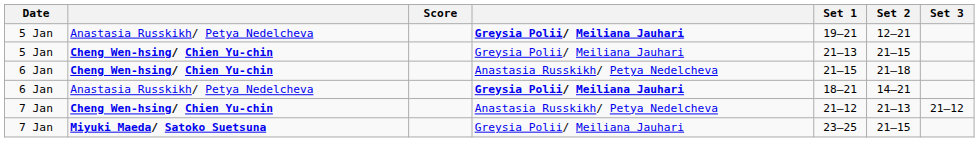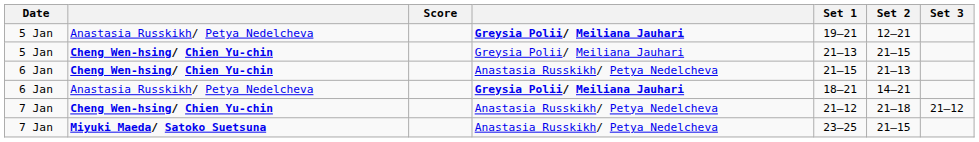 <table class="wikitable" style="text-align: center; font-size:90% ">
 <tr>
 <th width="60">Date</th>
 <th align="right" width="350"></th>
 <th width="60">Score</th>
 <th align="left" width="350"></th>
 <th width="50">Set 1</th>
 <th width="50">Set 2</th>
 <th width="50">Set 3</th>
 </tr>
 <tr>
 <td>5 Jan</td>
 <td align=left> <a href='#'>Anastasia Russkikh</a>/ <a href='#'>Petya Nedelcheva</a></td>
 <td align=center></td>
 <td align=left><strong> <a href='#'>Greysia Polii</a>/ <a href='#'>Meiliana Jauhari</a></strong></td>
 <td>19–21</td>
 <td>12–21</td>
 <td></td>
 </tr>
 <tr>
 <td>5 Jan</td>
 <td align=left><strong> <a href='#'>Cheng Wen-hsing</a>/ <a href='#'>Chien Yu-chin</a></strong></td>
 <td align=center></td>
 <td align=left> <a href='#'>Greysia Polii</a>/ <a href='#'>Meiliana Jauhari</a></td>
 <td>21–13</td>
 <td>21–15</td>
 <td></td>
 </tr>
 <tr>
 <td>6 Jan</td>
 <td align=left><strong> <a href='#'>Cheng Wen-hsing</a>/ <a href='#'>Chien Yu-chin</a></strong></td>
 <td align=center></td>
 <td align=left> <a href='#'>Anastasia Russkikh</a>/ <a href='#'>Petya Nedelcheva</a></td>
 <td>21–15</td>
-<td>21–18</td>
+<td>21–13</td>
 <td></td>
 </tr>
 <tr>
 <td>6 Jan</td>
 <td align=left> <a href='#'>Anastasia Russkikh</a>/ <a href='#'>Petya Nedelcheva</a></td>
 <td align=center></td>
 <td align=left><strong> <a href='#'>Greysia Polii</a>/ <a href='#'>Meiliana Jauhari</a></strong></td>
 <td>18–21</td>
 <td>14–21</td>
 <td></td>
 </tr>
 <tr>
 <td>7 Jan</td>
 <td align=left><strong> <a href='#'>Cheng Wen-hsing</a>/ <a href='#'>Chien Yu-chin</a></strong></td>
 <td align=center></td>
 <td align=left> <a href='#'>Anastasia Russkikh</a>/ <a href='#'>Petya Nedelcheva</a></td>
 <td>21–12</td>
-<td>21–13</td>
+<td>21–18</td>
 <td>21–12</td>
 </tr>
 <tr>
 <td>7 Jan</td>
 <td align=left><strong> <a href='#'>Miyuki Maeda</a>/ <a href='#'>Satoko Suetsuna</a></strong></td>
 <td align=center></td>
-<td align=left> <a href='#'>Greysia Polii</a>/ <a href='#'>Meiliana Jauhari</a></td>
+<td align=left> <a href='#'>Anastasia Russkikh</a>/ <a href='#'>Petya Nedelcheva</a></td>
 <td>23–25</td>
 <td>21–15</td>
 <td></td>
 </tr>
 </table>
